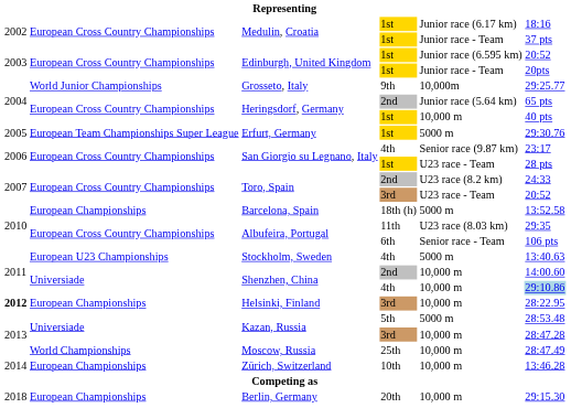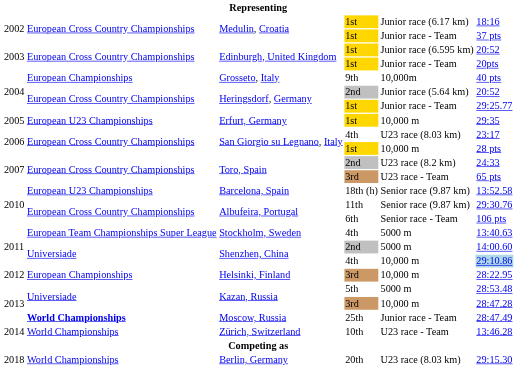 <table>
 <tr>
 <th colspan="6">Representing </th>
 </tr>
 <tr>
 <td rowspan=2>2002</td>
 <td rowspan=2><a href='#'>European Cross Country Championships</a></td>
 <td rowspan=2><a href='#'>Medulin</a>, <a href='#'>Croatia</a></td>
 <td bgcolor=gold>1st</td>
 <td>Junior race (6.17 km)</td>
 <td><a href='#'>18:16</a></td>
 </tr>
 <tr>
 <td bgcolor=gold>1st</td>
 <td>Junior race - Team</td>
 <td><a href='#'>37 pts</a></td>
 </tr>
 <tr>
 <td rowspan=2>2003</td>
 <td rowspan=2><a href='#'>European Cross Country Championships</a></td>
 <td rowspan=2><a href='#'>Edinburgh, United Kingdom</a></td>
 <td bgcolor=gold>1st</td>
 <td>Junior race (6.595 km)</td>
 <td><a href='#'>20:52</a></td>
 </tr>
 <tr>
 <td bgcolor=gold>1st</td>
 <td>Junior race - Team</td>
 <td><a href='#'>20pts</a></td>
 </tr>
 <tr>
 <td rowspan=3>2004</td>
-<td><a href='#'>World Junior Championships</a></td>
+<td><a href='#'>European Championships</a></td>
 <td><a href='#'>Grosseto</a>, <a href='#'>Italy</a></td>
 <td>9th</td>
 <td>10,000m</td>
-<td><a href='#'>29:25.77</a></td>
+<td><a href='#'>40 pts</a></td>
 </tr>
 <tr>
 <td rowspan=2><a href='#'>European Cross Country Championships</a></td>
 <td rowspan=2><a href='#'>Heringsdorf</a>, <a href='#'>Germany</a></td>
 <td bgcolor=silver>2nd</td>
 <td>Junior race (5.64 km)</td>
-<td><a href='#'>65 pts</a></td>
+<td><a href='#'>20:52</a></td>
 </tr>
 <tr>
 <td bgcolor=gold>1st</td>
-<td>10,000 m</td>
-<td><a href='#'>40 pts</a></td>
+<td>Junior race - Team</td>
+<td><a href='#'>29:25.77</a></td>
 </tr>
 <tr>
 <td>2005</td>
-<td><a href='#'>European Team Championships Super League</a></td>
+<td><a href='#'>European U23 Championships</a></td>
 <td><a href='#'>Erfurt, Germany</a></td>
 <td bgcolor=gold>1st</td>
-<td>5000 m</td>
-<td><a href='#'>29:30.76</a></td>
+<td>10,000 m</td>
+<td><a href='#'>29:35</a></td>
 </tr>
 <tr>
 <td rowspan=2>2006</td>
 <td rowspan=2><a href='#'>European Cross Country Championships</a></td>
 <td rowspan=2><a href='#'>San Giorgio su Legnano</a>, <a href='#'>Italy</a></td>
 <td>4th</td>
-<td>Senior race (9.87 km)</td>
+<td>U23 race (8.03 km)</td>
 <td><a href='#'>23:17</a></td>
 </tr>
 <tr>
 <td bgcolor=gold>1st</td>
-<td>U23 race - Team</td>
+<td>10,000 m</td>
 <td><a href='#'>28 pts</a></td>
 </tr>
 <tr>
 <td rowspan=2>2007</td>
 <td rowspan=2><a href='#'>European Cross Country Championships</a></td>
 <td rowspan=2><a href='#'>Toro, Spain</a></td>
 <td bgcolor=silver>2nd</td>
 <td>U23 race (8.2 km)</td>
 <td><a href='#'>24:33</a></td>
 </tr>
 <tr>
 <td bgcolor=cc9966>3rd</td>
 <td>U23 race - Team</td>
-<td><a href='#'>20:52</a></td>
+<td><a href='#'>65 pts</a></td>
 </tr>
 <tr>
 <td rowspan=3>2010</td>
-<td><a href='#'>European Championships</a></td>
+<td><a href='#'>European U23 Championships</a></td>
 <td><a href='#'>Barcelona, Spain</a></td>
 <td>18th (h)</td>
-<td>5000 m</td>
+<td>Senior race (9.87 km)</td>
 <td><a href='#'>13:52.58</a></td>
 </tr>
 <tr>
 <td rowspan=2><a href='#'>European Cross Country Championships</a></td>
 <td rowspan=2><a href='#'>Albufeira, Portugal</a></td>
 <td>11th</td>
-<td>U23 race (8.03 km)</td>
-<td><a href='#'>29:35</a></td>
+<td>Senior race (9.87 km)</td>
+<td><a href='#'>29:30.76</a></td>
 </tr>
 <tr>
 <td>6th</td>
 <td>Senior race - Team</td>
 <td><a href='#'>106 pts</a></td>
 </tr>
 <tr>
 <td rowspan=3>2011</td>
-<td><a href='#'>European U23 Championships</a></td>
+<td><a href='#'>European Team Championships Super League</a></td>
 <td><a href='#'>Stockholm, Sweden</a></td>
 <td>4th</td>
 <td>5000 m</td>
 <td><a href='#'>13:40.63</a></td>
 </tr>
 <tr>
 <td rowspan=2><a href='#'>Universiade</a></td>
 <td rowspan=2><a href='#'>Shenzhen, China</a></td>
 <td bgcolor=silver>2nd</td>
-<td>10,000 m</td>
+<td>5000 m</td>
 <td><a href='#'>14:00.60</a></td>
 </tr>
 <tr>
 <td>4th</td>
 <td>10,000 m</td>
 <td style="background: lightblue;"><a href='#'>29:10.86</a></td>
 </tr>
 <tr>
-<td><strong>2012</strong></td>
+<td>2012</td>
 <td><a href='#'>European Championships</a></td>
 <td><a href='#'>Helsinki, Finland</a></td>
 <td bgcolor=cc9966>3rd</td>
 <td>10,000 m</td>
 <td><a href='#'>28:22.95</a></td>
 </tr>
 <tr>
 <td rowspan=3>2013</td>
 <td rowspan=2><a href='#'>Universiade</a></td>
 <td rowspan=2><a href='#'>Kazan, Russia</a></td>
 <td>5th</td>
 <td>5000 m</td>
 <td><a href='#'>28:53.48</a></td>
 </tr>
 <tr>
 <td bgcolor=cc9966>3rd</td>
 <td>10,000 m</td>
 <td><a href='#'>28:47.28</a></td>
 </tr>
 <tr>
-<td><a href='#'>World Championships</a></td>
+<td><strong><a href='#'>World Championships</a></strong></td>
 <td><a href='#'>Moscow, Russia</a></td>
 <td>25th</td>
-<td>10,000 m</td>
+<td>Junior race - Team</td>
 <td><a href='#'>28:47.49</a></td>
 </tr>
 <tr>
 <td>2014</td>
-<td><a href='#'>European Championships</a></td>
+<td><a href='#'>World Championships</a></td>
 <td><a href='#'>Zürich, Switzerland</a></td>
 <td>10th</td>
-<td>10,000 m</td>
+<td>U23 race - Team</td>
 <td><a href='#'>13:46.28</a></td>
 </tr>
 <tr>
 <th colspan="6">Competing as </th>
 </tr>
 <tr>
 <td>2018</td>
-<td><a href='#'>European Championships</a></td>
+<td><a href='#'>World Championships</a></td>
 <td><a href='#'>Berlin, Germany</a></td>
 <td>20th</td>
-<td>10,000 m</td>
+<td>U23 race (8.03 km)</td>
 <td><a href='#'>29:15.30</a></td>
 </tr>
 </table>
